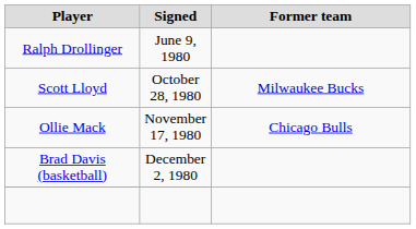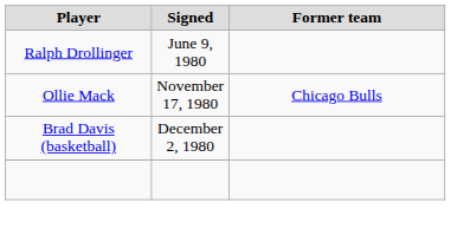 <table class="wikitable" style="text-align: center">
 <tr style="text-align:center; background:#ddd;">
 <td style="width:140px"><strong>Player</strong></td>
 <td style="width:70px"><strong>Signed</strong></td>
 <td style="width:210px"><strong>Former team</strong></td>
 </tr>
 <tr>
 <td><a href='#'>Ralph Drollinger</a></td>
 <td>June 9, 1980</td>
-</tr>
-<tr>
-<td><a href='#'>Scott Lloyd</a></td>
-<td>October 28, 1980</td>
-<td><a href='#'>Milwaukee Bucks</a></td>
 </tr>
 <tr>
 <td><a href='#'>Ollie Mack</a></td>
 <td>November 17, 1980</td>
 <td><a href='#'>Chicago Bulls</a></td>
 </tr>
 <tr>
 <td><a href='#'>Brad Davis (basketball)</a></td>
 <td>December 2, 1980</td>
 </tr>
 <tr>
 </tr>
 <tr style="height:40px">
 <td></td>
 <td style="font-size: 80%"></td>
 <td></td>
 </tr>
 </table>
